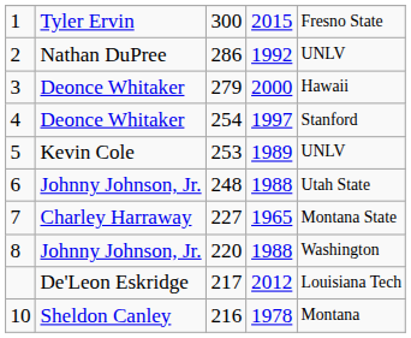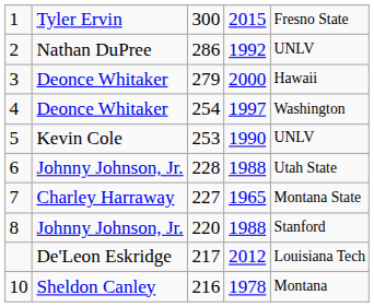 <table class="wikitable">
 <tr>
 </tr>
 <tr>
 <td>1</td>
 <td><a href='#'>Tyler Ervin</a></td>
 <td>300</td>
 <td><a href='#'>2015</a></td>
 <td style="font-size:80%;">Fresno State</td>
 </tr>
 <tr>
 <td>2</td>
 <td>Nathan DuPree</td>
 <td>286</td>
 <td><a href='#'>1992</a></td>
 <td style="font-size:80%;">UNLV</td>
 </tr>
 <tr>
 <td>3</td>
 <td><a href='#'>Deonce Whitaker</a></td>
 <td>279</td>
 <td><a href='#'>2000</a></td>
 <td style="font-size:80%;">Hawaii</td>
 </tr>
 <tr>
 <td>4</td>
 <td><a href='#'>Deonce Whitaker</a></td>
 <td>254</td>
 <td><a href='#'>1997</a></td>
-<td style="font-size:80%;">Stanford</td>
+<td style="font-size:80%;">Washington</td>
 </tr>
 <tr>
 <td>5</td>
 <td>Kevin Cole</td>
 <td>253</td>
-<td><a href='#'>1989</a></td>
+<td><a href='#'>1990</a></td>
 <td style="font-size:80%;">UNLV</td>
 </tr>
 <tr>
 <td>6</td>
 <td><a href='#'>Johnny Johnson, Jr.</a></td>
-<td>248</td>
+<td>228</td>
 <td><a href='#'>1988</a></td>
 <td style="font-size:80%;">Utah State</td>
 </tr>
 <tr>
 <td>7</td>
 <td><a href='#'>Charley Harraway</a></td>
 <td>227</td>
 <td><a href='#'>1965</a></td>
 <td style="font-size:80%;">Montana State</td>
 </tr>
 <tr>
 <td>8</td>
 <td><a href='#'>Johnny Johnson, Jr.</a></td>
 <td>220</td>
 <td><a href='#'>1988</a></td>
-<td style="font-size:80%;">Washington</td>
+<td style="font-size:80%;">Stanford</td>
 </tr>
 <tr>
 <td></td>
 <td>De'Leon Eskridge</td>
 <td>217</td>
 <td><a href='#'>2012</a></td>
 <td style="font-size:80%;">Louisiana Tech</td>
 </tr>
 <tr>
 <td>10</td>
 <td><a href='#'>Sheldon Canley</a></td>
 <td>216</td>
 <td><a href='#'>1978</a></td>
 <td style="font-size:80%;">Montana</td>
 </tr>
 </table>
